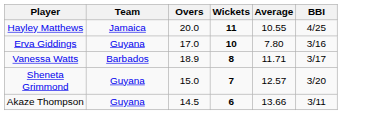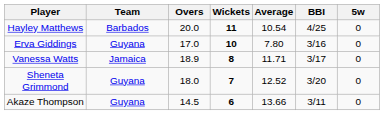 <table class="wikitable" style="text-align:center">
 <tr>
 <th width=125>Player</th>
 <th width=125>Team</th>
 <th width=60>Overs</th>
 <th width=60>Wickets</th>
 <th width=60>Average</th>
 <th width=60>BBI</th>
+<th width=60>5w</th>
 </tr>
 <tr>
 <td><a href='#'>Hayley Matthews</a></td>
-<td><a href='#'>Jamaica</a></td>
+<td><a href='#'>Barbados</a></td>
 <td>20.0</td>
 <td><strong>11</strong></td>
-<td>10.55</td>
+<td>10.54</td>
 <td>4/25</td>
+<td>0</td>
 </tr>
 <tr>
 <td><a href='#'>Erva Giddings</a></td>
 <td><a href='#'>Guyana</a></td>
 <td>17.0</td>
 <td><strong>10</strong></td>
 <td>7.80</td>
 <td>3/16</td>
+<td>0</td>
 </tr>
 <tr>
 <td><a href='#'>Vanessa Watts</a></td>
-<td><a href='#'>Barbados</a></td>
+<td><a href='#'>Jamaica</a></td>
 <td>18.9</td>
 <td><strong>8</strong></td>
 <td>11.71</td>
 <td>3/17</td>
+<td>0</td>
 </tr>
 <tr>
 <td><a href='#'>Sheneta Grimmond</a></td>
 <td><a href='#'>Guyana</a></td>
-<td>15.0</td>
+<td>18.0</td>
 <td><strong>7</strong></td>
-<td>12.57</td>
+<td>12.52</td>
 <td>3/20</td>
+<td>0</td>
 </tr>
 <tr>
 <td>Akaze Thompson</td>
 <td><a href='#'>Guyana</a></td>
 <td>14.5</td>
 <td><strong>6</strong></td>
 <td>13.66</td>
 <td>3/11</td>
+<td>0</td>
 </tr>
 </table>
